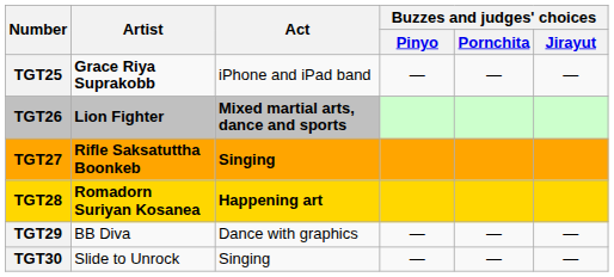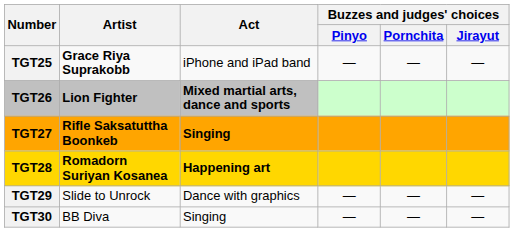 <table class="wikitable" width="100%">
 <tr>
 <th rowspan=2>Number</th>
 <th rowspan=2>Artist</th>
 <th rowspan=2>Act</th>
 <th colspan=3>Buzzes and judges' choices</th>
 </tr>
 <tr>
 <th width="70"><a href='#'>Pinyo</a></th>
 <th width="70"><a href='#'>Pornchita</a></th>
 <th width="70"><a href='#'>Jirayut</a></th>
 </tr>
 <tr>
 <th>TGT25</th>
 <td><strong>Grace Riya Suprakobb</strong></td>
 <td>iPhone and iPad band</td>
 <td align="center">—</td>
 <td align="center">—</td>
 <td align="center">—</td>
 </tr>
 <tr>
 <th style="background-color:silver">TGT26</th>
 <td style="background-color:silver"><strong>Lion Fighter</strong></td>
 <td style="background-color:silver"><strong>Mixed martial arts, dance and sports</strong></td>
 <td style="background-color:#CFC;text-align:center"></td>
 <td style="background-color:#CFC;text-align:center"></td>
 <td style="background-color:#CFC;text-align:center"></td>
 </tr>
 <tr>
 <th style="background-color:orange">TGT27</th>
 <td style="background-color:orange"><strong>Rifle Saksatuttha Boonkeb </strong></td>
 <td style="background-color:orange"><strong>Singing</strong></td>
 <td style="background-color:orange"></td>
 <td style="background-color:orange"></td>
 <td style="background-color:orange"></td>
 </tr>
 <tr>
 <th style="background:gold;">TGT28</th>
 <td style="background:gold;"><strong>Romadorn Suriyan Kosanea</strong></td>
 <td style="background:gold;"><strong>Happening art</strong></td>
 <td style="background:gold;"></td>
 <td style="background:gold;"></td>
 <td style="background:gold;"></td>
 </tr>
 <tr>
 <th>TGT29</th>
-<td>BB Diva</td>
+<td>Slide to Unrock</td>
 <td>Dance with graphics</td>
 <td align="center">—</td>
 <td align="center">—</td>
 <td align="center">—</td>
 </tr>
 <tr>
 <th>TGT30</th>
-<td>Slide to Unrock</td>
+<td>BB Diva</td>
 <td>Singing</td>
 <td align="center">—</td>
 <td align="center">—</td>
 <td align="center">—</td>
 </tr>
 </table>
